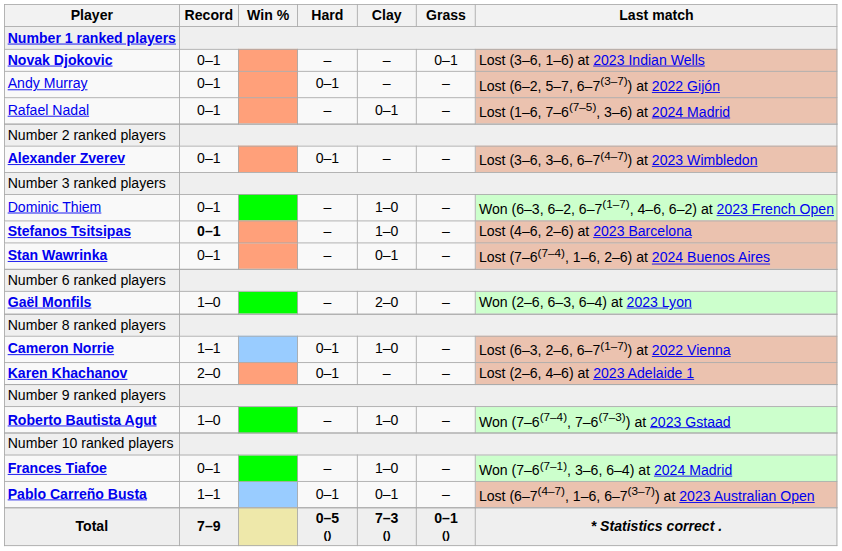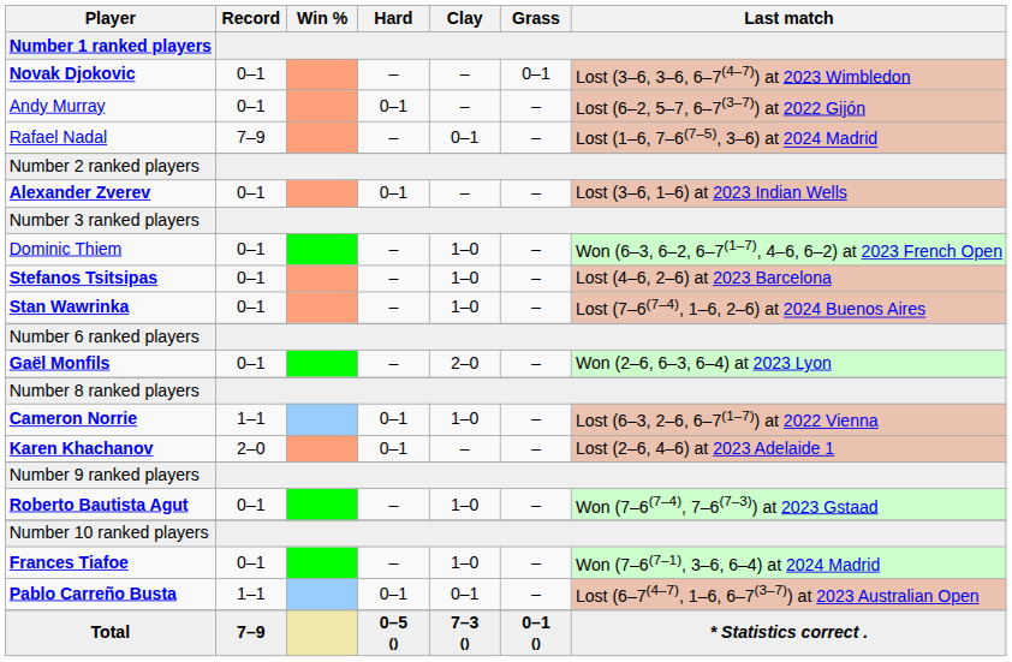 <table class="nowrap wikitable sortable" style=text-align:center>
 <tr>
 <th>Player</th>
 <th width=60>Record</th>
 <th width=60>Win %</th>
 <th width=60>Hard</th>
 <th width=60>Clay</th>
 <th width=60>Grass</th>
 <th>Last match</th>
 </tr>
 <tr style=background:#efefef>
 <td align=left><a href='#'><strong>Number 1 ranked players</strong></a></td>
 <td colspan="6"></td>
 </tr>
 <tr>
 <td align=left> <strong><a href='#'>Novak Djokovic</a></strong></td>
 <td>0–1</td>
 <td bgcolor=ffa07a></td>
 <td>–</td>
 <td>–</td>
 <td>0–1</td>
-<td style=background:#ebc2af;text-align:left>Lost (3–6, 1–6) at <a href='#'>2023 Indian Wells</a></td>
+<td style=background:#ebc2af;text-align:left>Lost (3–6, 3–6, 6–7<sup>(4–7)</sup>) at <a href='#'>2023 Wimbledon</a></td>
 </tr>
 <tr>
 <td align=left> <a href='#'>Andy Murray</a></td>
 <td>0–1</td>
 <td bgcolor=ffa07a></td>
 <td>0–1</td>
 <td>–</td>
 <td>–</td>
 <td style=background:#ebc2af;text-align:left>Lost (6–2, 5–7, 6–7<sup>(3–7)</sup>) at <a href='#'>2022 Gijón</a></td>
 </tr>
 <tr>
 <td align=left> <a href='#'>Rafael Nadal</a></td>
-<td>0–1</td>
+<td>7–9</td>
 <td bgcolor=ffa07a></td>
 <td>–</td>
 <td>0–1</td>
 <td>–</td>
 <td style=background:#ebc2af;text-align:left>Lost (1–6, 7–6<sup>(7–5)</sup>, 3–6) at <a href='#'>2024 Madrid</a></td>
 </tr>
 <tr>
 </tr>
 <tr style=background:#efefef>
 <td align=left>Number 2 ranked players</td>
 <td colspan="6"></td>
 </tr>
 <tr>
 <td align=left> <strong><a href='#'>Alexander Zverev</a></strong></td>
 <td>0–1</td>
 <td bgcolor=ffa07a></td>
 <td>0–1</td>
 <td>–</td>
 <td>–</td>
-<td style=background:#ebc2af;text-align:left>Lost (3–6, 3–6, 6–7<sup>(4–7)</sup>) at <a href='#'>2023 Wimbledon</a></td>
+<td style=background:#ebc2af;text-align:left>Lost (3–6, 1–6) at <a href='#'>2023 Indian Wells</a></td>
 </tr>
 <tr style=background:#efefef>
 <td align=left>Number 3 ranked players</td>
 <td colspan="6"></td>
 </tr>
 <tr>
 <td align=left> <a href='#'>Dominic Thiem</a></td>
 <td>0–1</td>
 <td bgcolor=lime></td>
 <td>–</td>
 <td>1–0</td>
 <td>–</td>
 <td style=background:#cfc;text-align:left>Won (6–3, 6–2, 6–7<sup>(1–7)</sup>, 4–6, 6–2) at <a href='#'>2023 French Open</a></td>
 </tr>
 <tr>
 <td align=left> <strong><a href='#'>Stefanos Tsitsipas</a></strong></td>
-<td><strong>0–1</strong></td>
+<td>0–1</td>
 <td bgcolor=ffa07a></td>
 <td>–</td>
 <td>1–0</td>
 <td>–</td>
 <td style=background:#ebc2af;text-align:left>Lost (4–6, 2–6) at <a href='#'>2023 Barcelona</a></td>
 </tr>
 <tr>
 <td align=left> <strong><a href='#'>Stan Wawrinka</a></strong></td>
 <td>0–1</td>
 <td bgcolor=ffa07a></td>
 <td>–</td>
-<td>0–1</td>
+<td>1–0</td>
 <td>–</td>
 <td style=background:#ebc2af;text-align:left>Lost (7–6<sup>(7–4)</sup>, 1–6, 2–6) at <a href='#'>2024 Buenos Aires</a></td>
 </tr>
 <tr>
 </tr>
 <tr style=background:#efefef>
 <td align=left>Number 6 ranked players</td>
 <td colspan="6"></td>
 </tr>
 <tr>
 <td align=left> <strong><a href='#'>Gaël Monfils</a></strong></td>
-<td>1–0</td>
+<td>0–1</td>
 <td bgcolor=lime></td>
 <td>–</td>
 <td>2–0</td>
 <td>–</td>
 <td style=background:#cfc;text-align:left>Won (2–6, 6–3, 6–4) at <a href='#'>2023 Lyon</a></td>
 </tr>
 <tr>
 </tr>
 <tr style=background:#efefef>
 <td align=left>Number 8 ranked players</td>
 <td colspan="6"></td>
 </tr>
 <tr>
 <td align=left> <strong><a href='#'>Cameron Norrie</a></strong></td>
 <td>1–1</td>
 <td bgcolor=99ccff></td>
 <td>0–1</td>
 <td>1–0</td>
 <td>–</td>
 <td style=background:#ebc2af;text-align:left>Lost (6–3, 2–6, 6–7<sup>(1–7)</sup>) at <a href='#'>2022 Vienna</a></td>
 </tr>
 <tr>
 <td align=left> <strong><a href='#'>Karen Khachanov</a></strong></td>
 <td>2–0</td>
 <td bgcolor=ffa07a></td>
 <td>0–1</td>
 <td>–</td>
 <td>–</td>
 <td style=background:#ebc2af;text-align:left>Lost (2–6, 4–6) at <a href='#'>2023 Adelaide 1</a></td>
 </tr>
 <tr>
 </tr>
 <tr style=background:#efefef>
 <td align=left>Number 9 ranked players</td>
 <td colspan="6"></td>
 </tr>
 <tr>
 <td align=left> <strong><a href='#'>Roberto Bautista Agut</a></strong></td>
-<td>1–0</td>
+<td>0–1</td>
 <td bgcolor=lime></td>
 <td>–</td>
 <td>1–0</td>
 <td>–</td>
 <td style=background:#cfc;text-align:left>Won (7–6<sup>(7–4)</sup>, 7–6<sup>(7–3)</sup>) at <a href='#'>2023 Gstaad</a></td>
 </tr>
 <tr>
 </tr>
 <tr style=background:#efefef>
 <td align=left>Number 10 ranked players</td>
 <td colspan="6"></td>
 </tr>
 <tr>
 <td align=left> <strong><a href='#'>Frances Tiafoe</a></strong></td>
 <td>0–1</td>
 <td bgcolor=lime></td>
 <td>–</td>
 <td>1–0</td>
 <td>–</td>
 <td style=background:#cfc;text-align:left>Won (7–6<sup>(7–1)</sup>, 3–6, 6–4) at <a href='#'>2024 Madrid</a></td>
 </tr>
 <tr>
 <td align=left> <strong><a href='#'>Pablo Carreño Busta</a></strong></td>
 <td>1–1</td>
 <td bgcolor=99ccff></td>
 <td>0–1</td>
 <td>0–1</td>
 <td>–</td>
 <td style=background:#ebc2af;text-align:left>Lost (6–7<sup>(4–7)</sup>, 1–6, 6–7<sup>(3–7)</sup>) at <a href='#'>2023 Australian Open</a></td>
 </tr>
 <tr>
 </tr>
 <tr style="background:#EFEFEF;font-weight:bold;">
 <td>Total</td>
 <td>7–9</td>
 <td bgcolor=#eee8aa></td>
 <td>0–5 <br> <small>()</small></td>
 <td>7–3 <br> <small>()</small></td>
 <td>0–1 <br> <small>()</small></td>
 <td><em>* Statistics correct .</em></td>
 </tr>
 </table>
